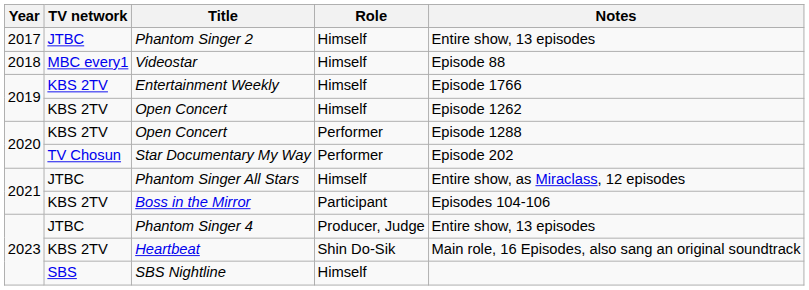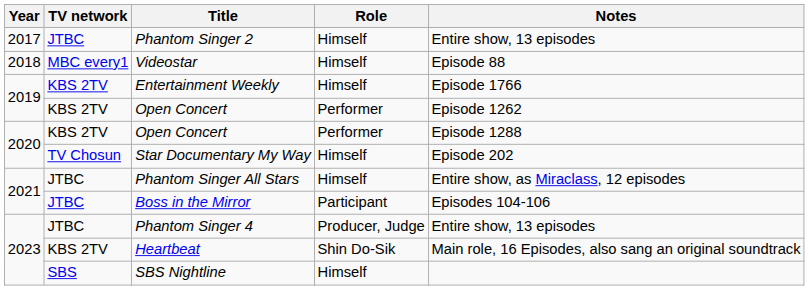 <table class="wikitable">
 <tr>
 <th>Year</th>
 <th>TV network</th>
 <th>Title</th>
 <th>Role</th>
 <th>Notes</th>
 </tr>
 <tr>
 <td>2017</td>
 <td><a href='#'>JTBC</a></td>
 <td><em>Phantom Singer 2</em></td>
 <td>Himself</td>
 <td>Entire show, 13 episodes</td>
 </tr>
 <tr>
 <td>2018</td>
 <td><a href='#'>MBC every1</a></td>
 <td><em>Videostar</em></td>
 <td>Himself</td>
 <td>Episode 88</td>
 </tr>
 <tr>
 <td rowspan="2">2019</td>
 <td><a href='#'>KBS 2TV</a></td>
 <td><em>Entertainment Weekly</em></td>
 <td>Himself</td>
 <td>Episode 1766</td>
 </tr>
 <tr>
 <td>KBS 2TV</td>
 <td><em>Open Concert</em></td>
-<td>Himself</td>
+<td>Performer</td>
 <td>Episode 1262</td>
 </tr>
 <tr>
 <td rowspan="2">2020</td>
 <td>KBS 2TV</td>
 <td><em>Open Concert</em></td>
 <td>Performer</td>
 <td>Episode 1288</td>
 </tr>
 <tr>
 <td><a href='#'>TV Chosun</a></td>
 <td><em>Star Documentary My Way</em></td>
-<td>Performer</td>
+<td>Himself</td>
 <td>Episode 202</td>
 </tr>
 <tr>
 <td rowspan="2">2021</td>
 <td>JTBC</td>
 <td><em>Phantom Singer All Stars</em></td>
 <td>Himself</td>
 <td>Entire show, as <a href='#'>Miraclass</a>, 12 episodes</td>
 </tr>
 <tr>
-<td>KBS 2TV</td>
+<td><a href='#'>JTBC</a></td>
 <td><em><a href='#'>Boss in the Mirror</a></em></td>
 <td>Participant</td>
 <td>Episodes 104-106</td>
 </tr>
 <tr>
 <td rowspan="3">2023</td>
 <td>JTBC</td>
 <td><em>Phantom Singer 4</em></td>
 <td>Producer, Judge</td>
 <td>Entire show, 13 episodes</td>
 </tr>
 <tr>
 <td>KBS 2TV</td>
 <td><em><a href='#'>Heartbeat</a></em></td>
 <td>Shin Do-Sik</td>
 <td>Main role, 16 Episodes, also sang an original soundtrack</td>
 </tr>
 <tr>
 <td><a href='#'>SBS</a></td>
 <td><em>SBS Nightline</em></td>
 <td>Himself</td>
 <td></td>
 </tr>
 </table>
